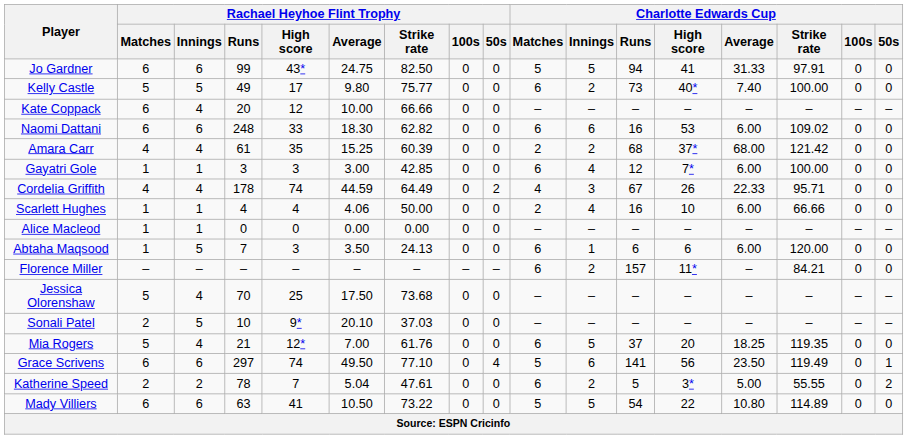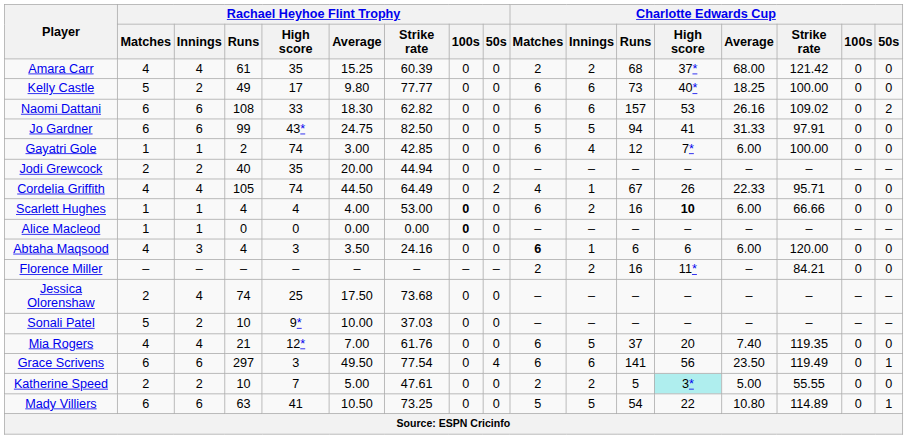 <table class="wikitable" style="text-align:center; width:90%;">
 <tr>
 <th rowspan=2>Player</th>
 <th colspan=8><a href='#'>Rachael Heyhoe Flint Trophy</a></th>
 <th colspan=8><a href='#'>Charlotte Edwards Cup</a></th>
 </tr>
 <tr>
 <th>Matches</th>
 <th>Innings</th>
 <th>Runs</th>
 <th>High score</th>
 <th>Average</th>
 <th>Strike rate</th>
 <th>100s</th>
 <th>50s</th>
 <th>Matches</th>
 <th>Innings</th>
 <th>Runs</th>
 <th>High score</th>
 <th>Average</th>
 <th>Strike rate</th>
 <th>100s</th>
 <th>50s</th>
 </tr>
 <tr>
+<td><a href='#'>Amara Carr</a></td>
+<td>4</td>
+<td>4</td>
+<td>61</td>
+<td>35</td>
+<td>15.25</td>
+<td>60.39</td>
+<td>0</td>
+<td>0</td>
+<td>2</td>
+<td>2</td>
+<td>68</td>
+<td>37<a href='#'>*</a></td>
+<td>68.00</td>
+<td>121.42</td>
+<td>0</td>
+<td>0</td>
+</tr>
+<tr>
+<td><a href='#'>Kelly Castle</a></td>
+<td>5</td>
+<td>2</td>
+<td>49</td>
+<td>17</td>
+<td>9.80</td>
+<td>77.77</td>
+<td>0</td>
+<td>0</td>
+<td>6</td>
+<td>6</td>
+<td>73</td>
+<td>40<a href='#'>*</a></td>
+<td>18.25</td>
+<td>100.00</td>
+<td>0</td>
+<td>0</td>
+</tr>
+<tr>
+<td><a href='#'>Naomi Dattani</a></td>
+<td>6</td>
+<td>6</td>
+<td>108</td>
+<td>33</td>
+<td>18.30</td>
+<td>62.82</td>
+<td>0</td>
+<td>0</td>
+<td>6</td>
+<td>6</td>
+<td>157</td>
+<td>53</td>
+<td>26.16</td>
+<td>109.02</td>
+<td>0</td>
+<td>2</td>
+</tr>
+<tr>
 <td><a href='#'>Jo Gardner</a></td>
 <td>6</td>
 <td>6</td>
 <td>99</td>
 <td>43<a href='#'>*</a></td>
 <td>24.75</td>
 <td>82.50</td>
 <td>0</td>
 <td>0</td>
 <td>5</td>
 <td>5</td>
 <td>94</td>
 <td>41</td>
 <td>31.33</td>
 <td>97.91</td>
 <td>0</td>
 <td>0</td>
 </tr>
 <tr>
-<td><a href='#'>Kelly Castle</a></td>
-<td>5</td>
-<td>5</td>
-<td>49</td>
-<td>17</td>
-<td>9.80</td>
-<td>75.77</td>
-<td>0</td>
-<td>0</td>
-<td>6</td>
-<td>2</td>
-<td>73</td>
-<td>40<a href='#'>*</a></td>
-<td>7.40</td>
-<td>100.00</td>
-<td>0</td>
-<td>0</td>
-</tr>
-<tr>
-<td><a href='#'>Kate Coppack</a></td>
-<td>6</td>
-<td>4</td>
-<td>20</td>
-<td>12</td>
-<td>10.00</td>
-<td>66.66</td>
-<td>0</td>
-<td>0</td>
-<td>–</td>
-<td>–</td>
-<td>–</td>
-<td>–</td>
-<td>–</td>
-<td>–</td>
-<td>–</td>
-<td>–</td>
-</tr>
-<tr>
-<td><a href='#'>Naomi Dattani</a></td>
-<td>6</td>
-<td>6</td>
-<td>248</td>
-<td>33</td>
-<td>18.30</td>
-<td>62.82</td>
-<td>0</td>
-<td>0</td>
-<td>6</td>
-<td>6</td>
-<td>16</td>
-<td>53</td>
-<td>6.00</td>
-<td>109.02</td>
-<td>0</td>
-<td>0</td>
-</tr>
-<tr>
-<td><a href='#'>Amara Carr</a></td>
-<td>4</td>
-<td>4</td>
-<td>61</td>
-<td>35</td>
-<td>15.25</td>
-<td>60.39</td>
-<td>0</td>
-<td>0</td>
-<td>2</td>
-<td>2</td>
-<td>68</td>
-<td>37<a href='#'>*</a></td>
-<td>68.00</td>
-<td>121.42</td>
-<td>0</td>
-<td>0</td>
-</tr>
-<tr>
 <td><a href='#'>Gayatri Gole</a></td>
 <td>1</td>
 <td>1</td>
-<td>3</td>
-<td>3</td>
+<td>2</td>
+<td>74</td>
 <td>3.00</td>
 <td>42.85</td>
 <td>0</td>
 <td>0</td>
 <td>6</td>
 <td>4</td>
 <td>12</td>
 <td>7<a href='#'>*</a></td>
 <td>6.00</td>
 <td>100.00</td>
 <td>0</td>
 <td>0</td>
 </tr>
 <tr>
+<td><a href='#'>Jodi Grewcock</a></td>
+<td>2</td>
+<td>2</td>
+<td>40</td>
+<td>35</td>
+<td>20.00</td>
+<td>44.94</td>
+<td>0</td>
+<td>0</td>
+<td>–</td>
+<td>–</td>
+<td>–</td>
+<td>–</td>
+<td>–</td>
+<td>–</td>
+<td>–</td>
+<td>–</td>
+</tr>
+<tr>
 <td><a href='#'>Cordelia Griffith</a></td>
 <td>4</td>
 <td>4</td>
-<td>178</td>
+<td>105</td>
 <td>74</td>
-<td>44.59</td>
+<td>44.50</td>
 <td>64.49</td>
 <td>0</td>
 <td>2</td>
 <td>4</td>
-<td>3</td>
+<td>1</td>
 <td>67</td>
 <td>26</td>
 <td>22.33</td>
 <td>95.71</td>
 <td>0</td>
 <td>0</td>
 </tr>
 <tr>
 <td><a href='#'>Scarlett Hughes</a></td>
 <td>1</td>
 <td>1</td>
 <td>4</td>
 <td>4</td>
-<td>4.06</td>
-<td>50.00</td>
+<td>4.00</td>
+<td>53.00</td>
+<td><strong>0</strong></td>
 <td>0</td>
-<td>0</td>
+<td>6</td>
 <td>2</td>
-<td>4</td>
 <td>16</td>
-<td>10</td>
+<td><strong>10</strong></td>
 <td>6.00</td>
 <td>66.66</td>
 <td>0</td>
 <td>0</td>
 </tr>
 <tr>
 <td><a href='#'>Alice Macleod</a></td>
 <td>1</td>
 <td>1</td>
 <td>0</td>
 <td>0</td>
 <td>0.00</td>
 <td>0.00</td>
-<td>0</td>
+<td><strong>0</strong></td>
 <td>0</td>
 <td>–</td>
 <td>–</td>
 <td>–</td>
 <td>–</td>
 <td>–</td>
 <td>–</td>
 <td>–</td>
 <td>–</td>
 </tr>
 <tr>
 <td><a href='#'>Abtaha Maqsood</a></td>
-<td>1</td>
-<td>5</td>
-<td>7</td>
+<td>4</td>
+<td>3</td>
+<td>4</td>
 <td>3</td>
 <td>3.50</td>
-<td>24.13</td>
+<td>24.16</td>
 <td>0</td>
 <td>0</td>
-<td>6</td>
+<td><strong>6</strong></td>
 <td>1</td>
 <td>6</td>
 <td>6</td>
 <td>6.00</td>
 <td>120.00</td>
 <td>0</td>
 <td>0</td>
 </tr>
 <tr>
 <td><a href='#'>Florence Miller</a></td>
 <td>–</td>
 <td>–</td>
 <td>–</td>
 <td>–</td>
 <td>–</td>
 <td>–</td>
 <td>–</td>
 <td>–</td>
-<td>6</td>
 <td>2</td>
-<td>157</td>
+<td>2</td>
+<td>16</td>
 <td>11<a href='#'>*</a></td>
 <td>–</td>
 <td>84.21</td>
 <td>0</td>
 <td>0</td>
 </tr>
 <tr>
 <td><a href='#'>Jessica Olorenshaw</a></td>
-<td>5</td>
+<td>2</td>
 <td>4</td>
-<td>70</td>
+<td>74</td>
 <td>25</td>
 <td>17.50</td>
 <td>73.68</td>
 <td>0</td>
 <td>0</td>
 <td>–</td>
 <td>–</td>
 <td>–</td>
 <td>–</td>
 <td>–</td>
 <td>–</td>
 <td>–</td>
 <td>–</td>
 </tr>
 <tr>
 <td><a href='#'>Sonali Patel</a></td>
+<td>5</td>
 <td>2</td>
-<td>5</td>
 <td>10</td>
 <td>9<a href='#'>*</a></td>
-<td>20.10</td>
+<td>10.00</td>
 <td>37.03</td>
 <td>0</td>
 <td>0</td>
 <td>–</td>
 <td>–</td>
 <td>–</td>
 <td>–</td>
 <td>–</td>
 <td>–</td>
 <td>–</td>
 <td>–</td>
 </tr>
 <tr>
 <td><a href='#'>Mia Rogers</a></td>
-<td>5</td>
+<td>4</td>
 <td>4</td>
 <td>21</td>
 <td>12<a href='#'>*</a></td>
 <td>7.00</td>
 <td>61.76</td>
 <td>0</td>
 <td>0</td>
 <td>6</td>
 <td>5</td>
 <td>37</td>
 <td>20</td>
-<td>18.25</td>
+<td>7.40</td>
 <td>119.35</td>
 <td>0</td>
 <td>0</td>
 </tr>
 <tr>
 <td><a href='#'>Grace Scrivens</a></td>
 <td>6</td>
 <td>6</td>
 <td>297</td>
-<td>74</td>
+<td>3</td>
 <td>49.50</td>
-<td>77.10</td>
+<td>77.54</td>
 <td>0</td>
 <td>4</td>
-<td>5</td>
+<td>6</td>
 <td>6</td>
 <td>141</td>
 <td>56</td>
 <td>23.50</td>
 <td>119.49</td>
 <td>0</td>
 <td>1</td>
 </tr>
 <tr>
 <td><a href='#'>Katherine Speed</a></td>
 <td>2</td>
 <td>2</td>
-<td>78</td>
+<td>10</td>
 <td>7</td>
-<td>5.04</td>
+<td>5.00</td>
 <td>47.61</td>
 <td>0</td>
 <td>0</td>
-<td>6</td>
+<td>2</td>
 <td>2</td>
 <td>5</td>
-<td>3<a href='#'>*</a></td>
+<td style="background: paleturquoise;">3<a href='#'>*</a></td>
 <td>5.00</td>
 <td>55.55</td>
 <td>0</td>
-<td>2</td>
+<td>0</td>
 </tr>
 <tr>
 <td><a href='#'>Mady Villiers</a></td>
 <td>6</td>
 <td>6</td>
 <td>63</td>
 <td>41</td>
 <td>10.50</td>
-<td>73.22</td>
+<td>73.25</td>
 <td>0</td>
 <td>0</td>
 <td>5</td>
 <td>5</td>
 <td>54</td>
 <td>22</td>
 <td>10.80</td>
 <td>114.89</td>
 <td>0</td>
-<td>0</td>
+<td>1</td>
 </tr>
 <tr>
 <th colspan="17"><small>Source: ESPN Cricinfo</small></th>
 </tr>
 </table>
